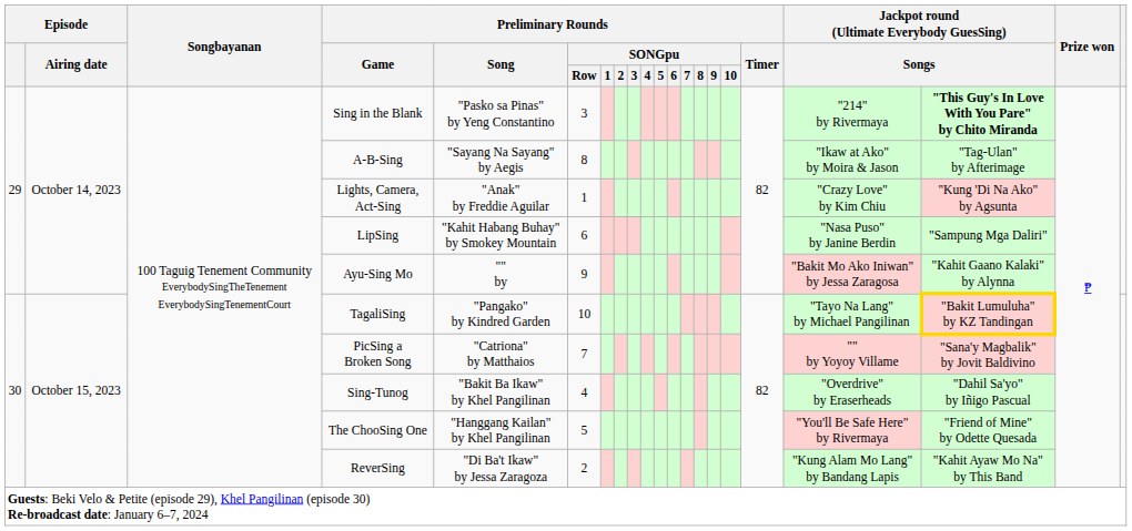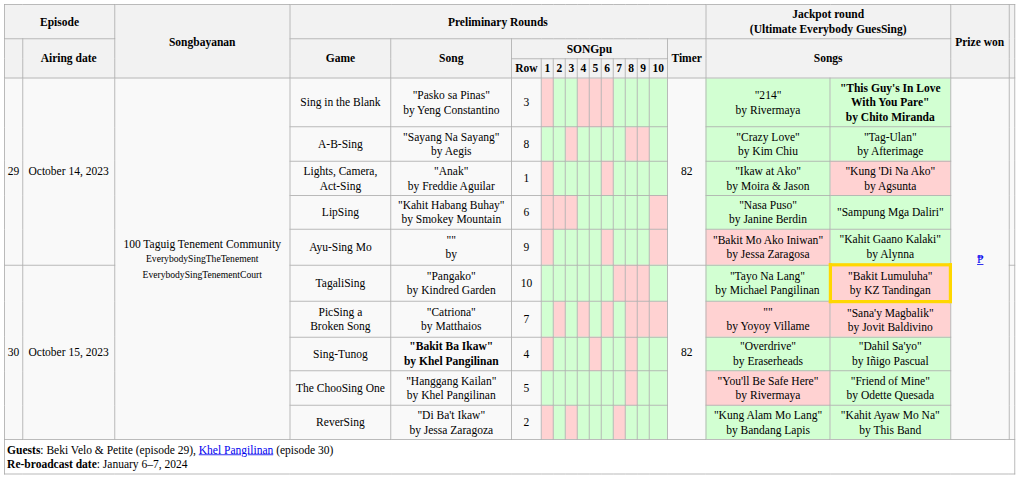 <table class="wikitable" style="text-align:center; font-size:90%; line-height:18px;" width="100%">
 <tr>
 <th colspan="2">Episode</th>
 <th rowspan="3">Songbayanan</th>
 <th colspan="14">Preliminary Rounds</th>
 <th colspan="2">Jackpot round<br><strong>(Ultimate Everybody GuesSing)</strong></th>
 <th rowspan="3">Prize won</th>
 <th rowspan="3"></th>
 </tr>
 <tr>
 <th rowspan="2"></th>
 <th rowspan="2">Airing date</th>
 <th rowspan="2">Game</th>
 <th rowspan="2">Song</th>
 <th colspan="11">SONGpu</th>
 <th rowspan="2">Timer</th>
 <th colspan="2" rowspan="2">Songs</th>
 </tr>
 <tr>
 <th>Row</th>
 <th>1</th>
 <th>2</th>
 <th>3</th>
 <th>4</th>
 <th>5</th>
 <th>6</th>
 <th>7</th>
 <th>8</th>
 <th>9</th>
 <th>10</th>
 </tr>
 <tr>
 <td rowspan="5">29</td>
 <td rowspan="5">October 14, 2023</td>
 <td rowspan="10">100 Taguig Tenement Community<br><small>EverybodySingTheTenement<br>EverybodySingTenementCourt</small></td>
 <td>Sing in the Blank</td>
 <td>"Pasko sa Pinas"<br>by Yeng Constantino</td>
 <td>3</td>
 <td style="background:#FFD2D2"></td>
 <td style="background:#D2FFD2"></td>
 <td style="background:#D2FFD2"></td>
 <td style="background:#FFD2D2"></td>
 <td style="background:#FFD2D2"></td>
 <td style="background:#FFD2D2"></td>
 <td style="background:#D2FFD2"></td>
 <td style="background:#D2FFD2"></td>
 <td style="background:#D2FFD2"></td>
 <td style="background:#D2FFD2"></td>
 <td rowspan="5">82<br></td>
 <td style="background:#D2FFD2">"214"<br>by Rivermaya</td>
 <td style="background:#D2FFD2"><strong>"This Guy's In Love<br>With You Pare"<br>by Chito Miranda</strong></td>
 <td rowspan="10"><a href='#'>₱</a></td>
 <td rowspan="5"><br></td>
 </tr>
 <tr>
 <td>A-B-Sing</td>
 <td>"Sayang Na Sayang"<br>by Aegis</td>
 <td>8</td>
 <td style="background:#D2FFD2"></td>
 <td style="background:#D2FFD2"></td>
 <td style="background:#FFD2D2"></td>
 <td style="background:#D2FFD2"></td>
 <td style="background:#D2FFD2"></td>
 <td style="background:#D2FFD2"></td>
 <td style="background:#D2FFD2"></td>
 <td style="background:#FFD2D2"></td>
 <td style="background:#FFD2D2"></td>
 <td style="background:#D2FFD2"></td>
-<td style="background:#D2FFD2">"Ikaw at Ako"<br>by Moira & Jason</td>
+<td style="background:#D2FFD2">"Crazy Love"<br>by Kim Chiu</td>
 <td style="background:#D2FFD2">"Tag-Ulan"<br>by Afterimage</td>
 </tr>
 <tr>
 <td>Lights, Camera,<br>Act-Sing</td>
 <td>"Anak"<br>by Freddie Aguilar</td>
 <td>1</td>
 <td style="background:#FFD2D2"></td>
 <td style="background:#D2FFD2"></td>
 <td style="background:#D2FFD2"></td>
 <td style="background:#D2FFD2"></td>
 <td style="background:#D2FFD2"></td>
 <td style="background:#FFD2D2"></td>
 <td style="background:#D2FFD2"></td>
 <td style="background:#D2FFD2"></td>
 <td style="background:#D2FFD2"></td>
 <td style="background:#D2FFD2"></td>
-<td style="background:#D2FFD2">"Crazy Love"<br>by Kim Chiu</td>
+<td style="background:#D2FFD2">"Ikaw at Ako"<br>by Moira & Jason</td>
 <td style="background:#FFD2D2">"Kung 'Di Na Ako"<br>by Agsunta</td>
 </tr>
 <tr>
 <td>LipSing</td>
 <td>"Kahit Habang Buhay"<br>by Smokey Mountain</td>
 <td>6</td>
 <td style="background:#FFD2D2"></td>
 <td style="background:#FFD2D2"></td>
 <td style="background:#FFD2D2"></td>
 <td style="background:#D2FFD2"></td>
 <td style="background:#D2FFD2"></td>
 <td style="background:#D2FFD2"></td>
 <td style="background:#D2FFD2"></td>
 <td style="background:#D2FFD2"></td>
 <td style="background:#D2FFD2"></td>
 <td style="background:#FFD2D2"></td>
 <td style="background:#D2FFD2">"Nasa Puso"<br>by Janine Berdin</td>
 <td style="background:#D2FFD2">"Sampung Mga Daliri"</td>
 </tr>
 <tr>
 <td>Ayu-Sing Mo</td>
 <td>""<br>by </td>
 <td>9</td>
 <td style="background:#FFD2D2"></td>
 <td style="background:#D2FFD2"></td>
 <td style="background:#D2FFD2"></td>
 <td style="background:#D2FFD2"></td>
 <td style="background:#D2FFD2"></td>
 <td style="background:#FFD2D2"></td>
 <td style="background:#D2FFD2"></td>
 <td style="background:#D2FFD2"></td>
 <td style="background:#D2FFD2"></td>
 <td style="background:#FFD2D2"></td>
 <td style="background:#FFD2D2">"Bakit Mo Ako Iniwan"<br>by Jessa Zaragosa</td>
 <td style="background:#D2FFD2">"Kahit Gaano Kalaki"<br>by Alynna</td>
 </tr>
 <tr>
 <td rowspan="5">30</td>
 <td rowspan="5">October 15, 2023</td>
 <td>TagaliSing</td>
 <td>"Pangako"<br>by Kindred Garden</td>
 <td>10</td>
 <td style="background:#D2FFD2"></td>
 <td style="background:#D2FFD2"></td>
 <td style="background:#D2FFD2"></td>
 <td style="background:#D2FFD2"></td>
 <td style="background:#D2FFD2"></td>
 <td style="background:#D2FFD2"></td>
 <td style="background:#FFD2D2"></td>
 <td style="background:#FFD2D2"></td>
 <td style="background:#FFD2D2"></td>
 <td style="background:#D2FFD2"></td>
 <td rowspan="5">82<br></td>
 <td style="background:#D2FFD2">"Tayo Na Lang"<br>by Michael Pangilinan</td>
 <td style="background: #FFD2D2; border:solid 4px #FFD700;">"Bakit Lumuluha"<br>by KZ Tandingan</td>
 <td rowspan="5"><br></td>
 </tr>
 <tr>
 <td>PicSing a<br>Broken Song</td>
 <td>"Catriona"<br>by Matthaios</td>
 <td>7</td>
 <td style="background:#D2FFD2"></td>
 <td style="background:#FFD2D2"></td>
 <td style="background:#D2FFD2"></td>
 <td style="background:#FFD2D2"></td>
 <td style="background:#D2FFD2"></td>
 <td style="background:#FFD2D2"></td>
 <td style="background:#D2FFD2"></td>
 <td style="background:#FFD2D2"></td>
 <td style="background:#FFD2D2"></td>
 <td style="background:#FFD2D2"></td>
 <td style="background:#FFD2D2">""<br>by Yoyoy Villame</td>
 <td style="background:#FFD2D2">"Sana'y Magbalik"<br>by Jovit Baldivino</td>
 </tr>
 <tr>
 <td>Sing-Tunog</td>
-<td>"Bakit Ba Ikaw"<br>by Khel Pangilinan</td>
+<td><strong>"Bakit Ba Ikaw"<br>by Khel Pangilinan</strong></td>
 <td>4</td>
 <td style="background:#FFD2D2"></td>
 <td style="background:#D2FFD2"></td>
 <td style="background:#D2FFD2"></td>
 <td style="background:#D2FFD2"></td>
 <td style="background:#FFD2D2"></td>
 <td style="background:#D2FFD2"></td>
 <td style="background:#D2FFD2"></td>
 <td style="background:#FFD2D2"></td>
 <td style="background:#D2FFD2"></td>
 <td style="background:#D2FFD2"></td>
 <td style="background:#D2FFD2">"Overdrive"<br>by Eraserheads</td>
 <td style="background:#D2FFD2">"Dahil Sa'yo"<br>by Iñigo Pascual</td>
 </tr>
 <tr>
 <td>The ChooSing One</td>
 <td>"Hanggang Kailan"<br>by Khel Pangilinan</td>
 <td>5</td>
 <td style="background:#D2FFD2"></td>
 <td style="background:#D2FFD2"></td>
 <td style="background:#D2FFD2"></td>
 <td style="background:#D2FFD2"></td>
 <td style="background:#D2FFD2"></td>
 <td style="background:#D2FFD2"></td>
 <td style="background:#D2FFD2"></td>
 <td style="background:#FFD2D2"></td>
 <td style="background:#D2FFD2"></td>
 <td style="background:#D2FFD2"></td>
 <td style="background:#FFD2D2">"You'll Be Safe Here"<br>by Rivermaya</td>
 <td style="background:#D2FFD2">"Friend of Mine"<br>by Odette Quesada</td>
 </tr>
 <tr>
 <td>ReverSing</td>
 <td>"Di Ba't Ikaw"<br>by Jessa Zaragoza</td>
 <td>2</td>
 <td style="background:#FFD2D2"></td>
 <td style="background:#D2FFD2"></td>
 <td style="background:#FFD2D2"></td>
 <td style="background:#D2FFD2"></td>
 <td style="background:#D2FFD2"></td>
 <td style="background:#D2FFD2"></td>
 <td style="background:#FFD2D2"></td>
 <td style="background:#D2FFD2"></td>
 <td style="background:#D2FFD2"></td>
 <td style="background:#D2FFD2"></td>
 <td style="background:#D2FFD2">"Kung Alam Mo Lang"<br>by Bandang Lapis</td>
 <td style="background:#D2FFD2">"Kahit Ayaw Mo Na"<br>by This Band</td>
 </tr>
 <tr>
 <td colspan="21" style="background:white;" align="left"><strong>Guests</strong>: Beki Velo & Petite (episode 29), <a href='#'>Khel Pangilinan</a> (episode 30)<br><strong>Re-broadcast date</strong>: January 6–7, 2024</td>
 </tr>
 </table>
